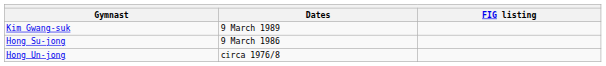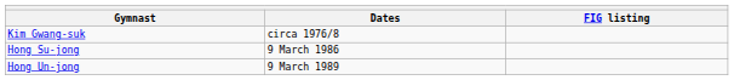 <table class="wikitable mw-collapsible mw-collapsed" width="75%">
 <tr>
 <th colspan="3"></th>
 </tr>
 <tr>
 <th>Gymnast</th>
 <th>Dates</th>
 <th><a href='#'>FIG</a> listing</th>
 </tr>
 <tr>
 <td><a href='#'>Kim Gwang-suk</a></td>
-<td>9 March 1989</td>
+<td>circa 1976/8</td>
 <td></td>
 </tr>
 <tr>
 <td><a href='#'>Hong Su-jong</a></td>
 <td>9 March 1986</td>
 <td></td>
 </tr>
 <tr>
 <td><a href='#'>Hong Un-jong</a></td>
-<td>circa 1976/8</td>
+<td>9 March 1989</td>
 <td></td>
 </tr>
 </table>
